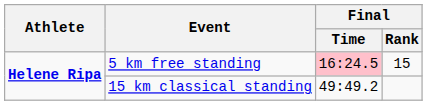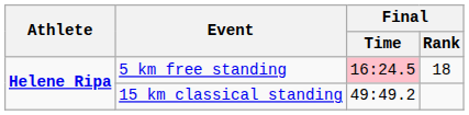 <table class="wikitable" style="font-size:90%">
 <tr>
 <th rowspan="2">Athlete</th>
 <th rowspan="2">Event</th>
 <th colspan="3">Final</th>
 </tr>
 <tr>
 <th>Time</th>
 <th>Rank</th>
 </tr>
 <tr align=center>
 <td rowspan=2 align=left><strong><a href='#'>Helene Ripa</a></strong></td>
 <td align=left><a href='#'>5 km free standing</a></td>
 <td style="background: pink;">16:24.5</td>
-<td>15</td>
+<td>18</td>
 </tr>
 <tr align=center>
 <td align=left><a href='#'>15 km classical standing</a></td>
 <td>49:49.2</td>
 <td></td>
 </tr>
 </table>
